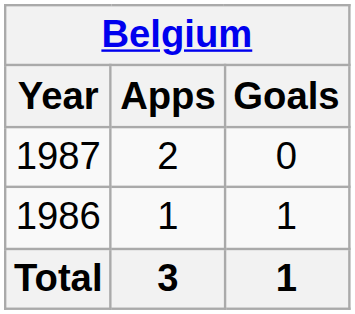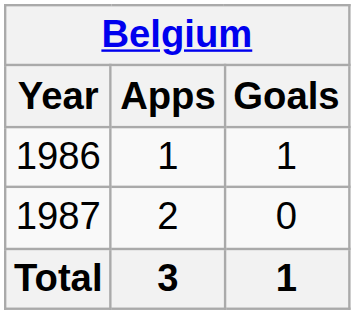 <table class="wikitable" style="text-align:center">
 <tr>
 <th colspan=3><a href='#'>Belgium</a></th>
 </tr>
 <tr>
 <th>Year</th>
 <th>Apps</th>
 <th>Goals</th>
 </tr>
 <tr>
+<td>1986</td>
+<td>1</td>
+<td>1</td>
+</tr>
+<tr>
 <td>1987</td>
 <td>2</td>
 <td>0</td>
-</tr>
-<tr>
-<td>1986</td>
-<td>1</td>
-<td>1</td>
 </tr>
 <tr>
 <th>Total</th>
 <th>3</th>
 <th>1</th>
 </tr>
 </table>
